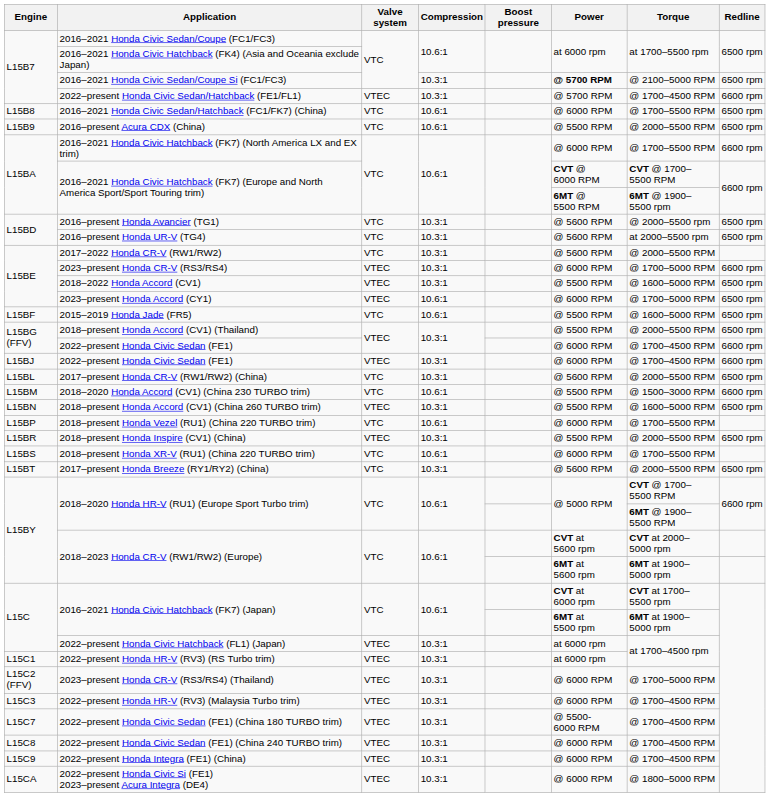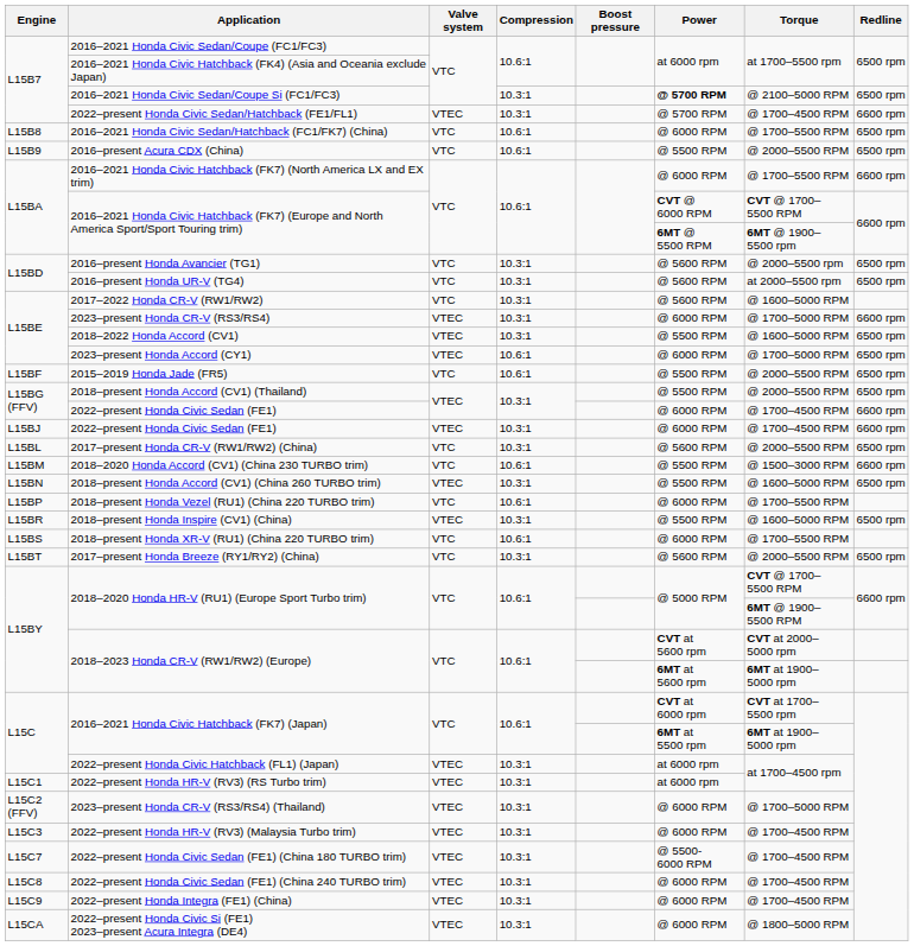 <table class="wikitable">
 <tr>
 <th>Engine</th>
 <th>Application</th>
 <th>Valve system</th>
 <th>Compression</th>
 <th>Boost pressure</th>
 <th>Power</th>
 <th>Torque</th>
 <th>Redline</th>
 </tr>
 <tr>
 <td rowspan="4">L15B7</td>
 <td>2016–2021 <a href='#'>Honda Civic Sedan/Coupe</a> (FC1/FC3)</td>
 <td rowspan="3">VTC</td>
 <td rowspan="2">10.6:1</td>
 <td rowspan="2"></td>
 <td rowspan="2"> at 6000 rpm</td>
 <td rowspan="2"> at 1700–5500 rpm</td>
 <td rowspan="2">6500 rpm</td>
 </tr>
 <tr>
 <td>2016–2021 <a href='#'>Honda Civic Hatchback</a> (FK4) (Asia and Oceania exclude Japan)</td>
 </tr>
 <tr>
 <td>2016–2021 <a href='#'>Honda Civic Sedan/Coupe Si</a> (FC1/FC3)</td>
 <td>10.3:1</td>
 <td></td>
 <td><strong> @ 5700 RPM</strong></td>
 <td> @ 2100–5000 RPM</td>
 <td>6500 rpm</td>
 </tr>
 <tr>
 <td>2022–present <a href='#'>Honda Civic Sedan/Hatchback</a> (FE1/FL1)</td>
 <td>VTEC</td>
 <td>10.3:1</td>
 <td></td>
 <td> @ 5700 RPM</td>
 <td> @ 1700–4500 RPM</td>
 <td>6600 rpm</td>
 </tr>
 <tr>
 <td>L15B8</td>
 <td>2016–2021 <a href='#'>Honda Civic Sedan/Hatchback</a> (FC1/FK7) (China)</td>
 <td>VTC</td>
 <td>10.6:1</td>
 <td></td>
 <td> @ 6000 RPM</td>
 <td> @ 1700–5500 RPM</td>
 <td>6500 rpm</td>
 </tr>
 <tr>
 <td>L15B9</td>
 <td>2016–present <a href='#'>Acura CDX</a> (China)</td>
 <td>VTC</td>
 <td>10.6:1</td>
 <td></td>
 <td> @ 5500 RPM</td>
 <td> @ 2000–5500 RPM</td>
 <td>6500 rpm</td>
 </tr>
 <tr>
 <td rowspan="3">L15BA</td>
 <td>2016–2021 <a href='#'>Honda Civic Hatchback</a> (FK7) (North America LX and EX trim)</td>
 <td rowspan="3">VTC</td>
 <td rowspan="3">10.6:1</td>
 <td rowspan="3"></td>
 <td> @ 6000 RPM</td>
 <td> @ 1700–5500 RPM</td>
 <td>6600 rpm</td>
 </tr>
 <tr>
 <td rowspan="2">2016–2021 <a href='#'>Honda Civic Hatchback</a> (FK7) (Europe and North America Sport/Sport Touring trim)</td>
 <td><strong>CVT</strong>  @ 6000 RPM</td>
 <td><strong>CVT</strong>  @ 1700–5500 RPM</td>
 <td rowspan="2">6600 rpm</td>
 </tr>
 <tr>
 <td><strong>6MT</strong>  @ 5500 RPM</td>
 <td><strong>6MT</strong>  @ 1900–5500 rpm</td>
 </tr>
 <tr>
 <td rowspan="2">L15BD</td>
 <td>2016–present <a href='#'>Honda Avancier</a> (TG1)</td>
 <td>VTC</td>
 <td>10.3:1</td>
 <td></td>
 <td> @ 5600 RPM</td>
 <td> @ 2000–5500 rpm</td>
 <td>6500 rpm</td>
 </tr>
 <tr>
 <td>2016–present <a href='#'>Honda UR-V</a> (TG4)</td>
 <td>VTC</td>
 <td>10.3:1</td>
 <td></td>
 <td> @ 5600 RPM</td>
 <td> at 2000–5500 rpm</td>
 <td>6500 rpm</td>
 </tr>
 <tr>
 <td rowspan="4">L15BE</td>
 <td>2017–2022 <a href='#'>Honda CR-V</a> (RW1/RW2)</td>
 <td>VTC</td>
 <td>10.3:1</td>
 <td></td>
 <td> @ 5600 RPM</td>
-<td> @ 2000–5500 RPM</td>
+<td> @ 1600–5000 RPM</td>
 <td></td>
 </tr>
 <tr>
 <td>2023–present <a href='#'>Honda CR-V</a> (RS3/RS4)</td>
 <td>VTEC</td>
 <td>10.3:1</td>
 <td></td>
 <td> @ 6000 RPM</td>
 <td> @ 1700–5000 RPM</td>
 <td>6600 rpm</td>
 </tr>
 <tr>
 <td>2018–2022 <a href='#'>Honda Accord</a> (CV1)</td>
 <td>VTEC</td>
 <td>10.3:1</td>
 <td></td>
 <td> @ 5500 RPM</td>
 <td> @ 1600–5000 RPM</td>
 <td>6500 rpm</td>
 </tr>
 <tr>
 <td>2023–present <a href='#'>Honda Accord</a> (CY1)</td>
 <td>VTEC</td>
 <td>10.6:1</td>
 <td></td>
 <td> @ 6000 RPM</td>
 <td> @ 1700–5000 RPM</td>
 <td>6500 rpm</td>
 </tr>
 <tr>
 <td>L15BF</td>
 <td>2015–2019 <a href='#'>Honda Jade</a> (FR5)</td>
 <td>VTC</td>
 <td>10.6:1</td>
 <td></td>
 <td> @ 5500 RPM</td>
-<td> @ 1600–5000 RPM</td>
+<td> @ 2000–5500 RPM</td>
 <td>6500 rpm</td>
 </tr>
 <tr>
 <td rowspan="2">L15BG<br>(FFV)</td>
 <td>2018–present <a href='#'>Honda Accord</a> (CV1) (Thailand)</td>
 <td rowspan="2">VTEC</td>
 <td rowspan="2">10.3:1</td>
 <td></td>
 <td> @ 5500 RPM</td>
 <td> @ 2000–5500 RPM</td>
 <td>6500 rpm</td>
 </tr>
 <tr>
 <td>2022–present <a href='#'>Honda Civic Sedan</a> (FE1)</td>
 <td></td>
 <td> @ 6000 RPM</td>
 <td> @ 1700–4500 RPM</td>
 <td>6600 rpm</td>
 </tr>
 <tr>
 <td rowspan="1">L15BJ</td>
 <td>2022–present <a href='#'>Honda Civic Sedan</a> (FE1)</td>
 <td rowspan="1">VTEC</td>
 <td rowspan="1">10.3:1</td>
 <td></td>
 <td> @ 6000 RPM</td>
 <td> @ 1700–4500 RPM</td>
 <td>6600 rpm</td>
 </tr>
 <tr>
 <td>L15BL</td>
 <td>2017–present <a href='#'>Honda CR-V</a> (RW1/RW2) (China)</td>
 <td>VTC</td>
 <td>10.3:1</td>
 <td></td>
 <td> @ 5600 RPM</td>
 <td> @ 2000–5500 RPM</td>
 <td>6500 rpm</td>
 </tr>
 <tr>
 <td>L15BM</td>
 <td>2018–2020 <a href='#'>Honda Accord</a> (CV1) (China 230 TURBO trim)</td>
 <td>VTC</td>
 <td>10.6:1</td>
 <td></td>
 <td> @ 5500 RPM</td>
 <td> @ 1500–3000 RPM</td>
 <td>6600 rpm</td>
 </tr>
 <tr>
 <td>L15BN</td>
 <td>2018–present <a href='#'>Honda Accord</a> (CV1) (China 260 TURBO trim)</td>
 <td>VTEC</td>
 <td>10.3:1</td>
 <td></td>
 <td> @ 5500 RPM</td>
 <td> @ 1600–5000 RPM</td>
 <td>6500 rpm</td>
 </tr>
 <tr>
 <td>L15BP</td>
 <td>2018–present <a href='#'>Honda Vezel</a> (RU1) (China 220 TURBO trim)</td>
 <td>VTC</td>
 <td>10.6:1</td>
 <td></td>
 <td> @ 6000 RPM</td>
 <td> @ 1700–5500 RPM</td>
 <td></td>
 </tr>
 <tr>
 <td>L15BR</td>
 <td>2018–present <a href='#'>Honda Inspire</a> (CV1) (China)</td>
 <td>VTEC</td>
 <td>10.3:1</td>
 <td></td>
 <td> @ 5500 RPM</td>
-<td> @ 2000–5500 RPM</td>
+<td> @ 1600–5000 RPM</td>
 <td>6500 rpm</td>
 </tr>
 <tr>
 <td>L15BS</td>
 <td>2018–present <a href='#'>Honda XR-V</a> (RU1) (China 220 TURBO trim)</td>
 <td>VTC</td>
 <td>10.6:1</td>
 <td></td>
 <td> @ 6000 RPM</td>
 <td> @ 1700–5500 RPM</td>
 <td></td>
 </tr>
 <tr>
 <td>L15BT</td>
 <td>2017–present <a href='#'>Honda Breeze</a> (RY1/RY2) (China)</td>
 <td>VTC</td>
 <td>10.3:1</td>
 <td></td>
 <td> @ 5600 RPM</td>
 <td> @ 2000–5500 RPM</td>
 <td>6500 rpm</td>
 </tr>
 <tr>
 <td rowspan="4">L15BY</td>
 <td rowspan="2">2018–2020 <a href='#'>Honda HR-V</a> (RU1) (Europe Sport Turbo trim)</td>
 <td rowspan="2">VTC</td>
 <td rowspan="2">10.6:1</td>
 <td></td>
 <td rowspan="2"> @ 5000 RPM</td>
 <td><strong>CVT</strong>  @ 1700–5500 RPM</td>
 <td rowspan="2">6600 rpm</td>
 </tr>
 <tr>
 <td></td>
 <td><strong>6MT</strong>  @ 1900–5500 RPM</td>
 </tr>
 <tr>
 <td rowspan="2">2018–2023 <a href='#'>Honda CR-V</a> (RW1/RW2) (Europe)</td>
 <td rowspan="2">VTC</td>
 <td rowspan="2">10.6:1</td>
 <td></td>
 <td><strong>CVT</strong>  at 5600 rpm</td>
 <td><strong>CVT</strong>  at 2000–5000 rpm</td>
 <td></td>
 </tr>
 <tr>
 <td></td>
 <td><strong>6MT</strong>  at 5600 rpm</td>
 <td><strong>6MT</strong>  at 1900–5000 rpm</td>
 <td></td>
 </tr>
 <tr>
 <td rowspan="3">L15C</td>
 <td rowspan="2">2016–2021 <a href='#'>Honda Civic Hatchback</a> (FK7) (Japan)</td>
 <td rowspan="2">VTC</td>
 <td rowspan="2">10.6:1</td>
 <td></td>
 <td><strong>CVT</strong>  at 6000 rpm</td>
 <td><strong>CVT</strong>  at 1700–5500 rpm</td>
 </tr>
 <tr>
 <td></td>
 <td><strong>6MT</strong>  at 5500 rpm</td>
 <td><strong>6MT</strong>  at 1900–5000 rpm</td>
 </tr>
 <tr>
 <td>2022–present <a href='#'>Honda Civic Hatchback</a> (FL1) (Japan)</td>
 <td>VTEC</td>
 <td>10.3:1</td>
 <td></td>
 <td> at 6000 rpm</td>
 <td rowspan="2"> at 1700–4500 rpm</td>
 </tr>
 <tr>
 <td>L15C1</td>
 <td>2022–present <a href='#'>Honda HR-V</a> (RV3) (RS Turbo trim)</td>
 <td>VTEC</td>
 <td>10.3:1</td>
 <td></td>
 <td> at 6000 rpm</td>
 </tr>
 <tr>
 <td>L15C2 (FFV)</td>
 <td>2023–present <a href='#'>Honda CR-V</a> (RS3/RS4) (Thailand)</td>
 <td>VTEC</td>
 <td>10.3:1</td>
 <td></td>
 <td> @ 6000 RPM</td>
 <td> @ 1700–5000 RPM</td>
 </tr>
 <tr>
 <td>L15C3</td>
 <td>2022–present <a href='#'>Honda HR-V</a> (RV3) (Malaysia Turbo trim)</td>
 <td>VTEC</td>
 <td>10.3:1</td>
 <td></td>
 <td> @ 6000 RPM</td>
 <td> @ 1700–4500 RPM</td>
 </tr>
 <tr>
 <td>L15C7</td>
 <td>2022–present <a href='#'>Honda Civic Sedan</a> (FE1) (China 180 TURBO trim)</td>
 <td>VTEC</td>
 <td>10.3:1</td>
 <td></td>
 <td> @ 5500-6000 RPM</td>
 <td> @ 1700–4500 RPM</td>
 </tr>
 <tr>
 <td>L15C8</td>
 <td>2022–present <a href='#'>Honda Civic Sedan</a> (FE1) (China 240 TURBO trim)</td>
 <td>VTEC</td>
 <td>10.3:1</td>
 <td></td>
 <td> @ 6000 RPM</td>
 <td> @ 1700–4500 RPM</td>
 </tr>
 <tr>
 <td>L15C9</td>
 <td>2022–present <a href='#'>Honda Integra</a> (FE1) (China)</td>
 <td>VTEC</td>
 <td>10.3:1</td>
 <td></td>
 <td> @ 6000 RPM</td>
 <td> @ 1700–4500 RPM</td>
 </tr>
 <tr>
 <td>L15CA</td>
 <td>2022–present <a href='#'>Honda Civic Si</a> (FE1)<br>2023–present <a href='#'>Acura Integra</a> (DE4)</td>
 <td>VTEC</td>
 <td>10.3:1</td>
 <td></td>
 <td> @ 6000 RPM</td>
 <td> @ 1800–5000 RPM</td>
 </tr>
 </table>
